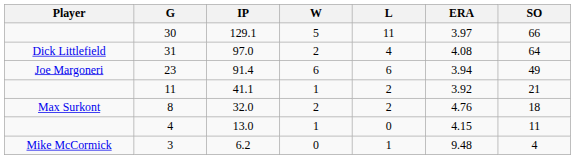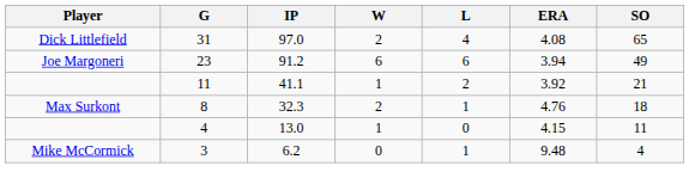 <table class="wikitable sortable">
 <tr>
 <th bgcolor="#DDDDFF" width="16%">Player</th>
 <th bgcolor="#DDDDFF" width="9%">G</th>
 <th bgcolor="#DDDDFF" width="9%">IP</th>
 <th bgcolor="#DDDDFF" width="9%">W</th>
 <th bgcolor="#DDDDFF" width="9%">L</th>
 <th bgcolor="#DDDDFF" width="9%">ERA</th>
 <th bgcolor="#DDDDFF" width="9%">SO</th>
 </tr>
 <tr align="center">
-<td></td>
-<td>30</td>
-<td>129.1</td>
-<td>5</td>
-<td>11</td>
-<td>3.97</td>
-<td>66</td>
-</tr>
-<tr align="center">
 <td><a href='#'>Dick Littlefield</a></td>
 <td>31</td>
 <td>97.0</td>
 <td>2</td>
 <td>4</td>
 <td>4.08</td>
-<td>64</td>
+<td>65</td>
 </tr>
 <tr align="center">
 <td><a href='#'>Joe Margoneri</a></td>
 <td>23</td>
-<td>91.4</td>
+<td>91.2</td>
 <td>6</td>
 <td>6</td>
 <td>3.94</td>
 <td>49</td>
 </tr>
 <tr align="center">
 <td></td>
 <td>11</td>
 <td>41.1</td>
 <td>1</td>
 <td>2</td>
 <td>3.92</td>
 <td>21</td>
 </tr>
 <tr align="center">
 <td><a href='#'>Max Surkont</a></td>
 <td>8</td>
-<td>32.0</td>
+<td>32.3</td>
 <td>2</td>
-<td>2</td>
+<td>1</td>
 <td>4.76</td>
 <td>18</td>
 </tr>
 <tr align="center">
 <td></td>
 <td>4</td>
 <td>13.0</td>
 <td>1</td>
 <td>0</td>
 <td>4.15</td>
 <td>11</td>
 </tr>
 <tr align="center">
 <td><a href='#'>Mike McCormick</a></td>
 <td>3</td>
 <td>6.2</td>
 <td>0</td>
 <td>1</td>
 <td>9.48</td>
 <td>4</td>
 </tr>
 </table>
